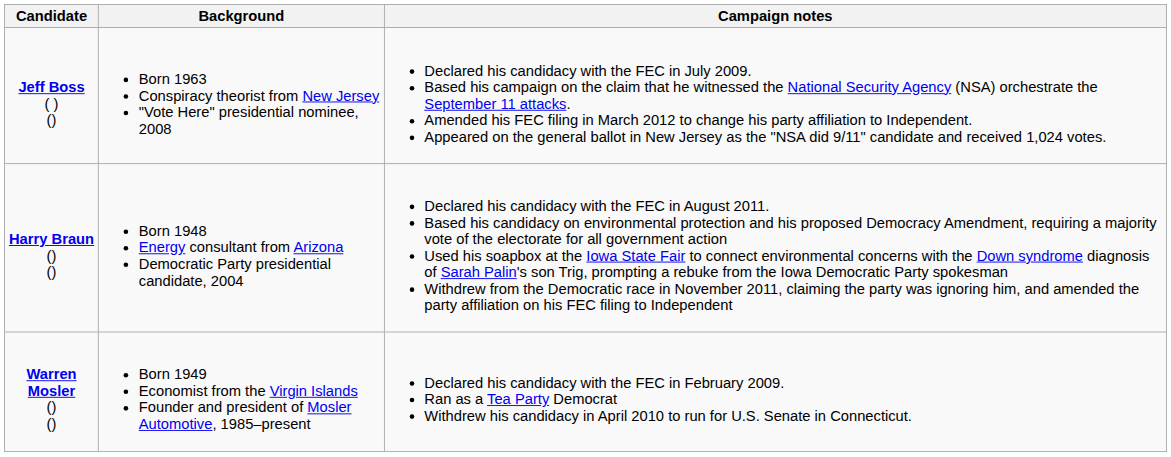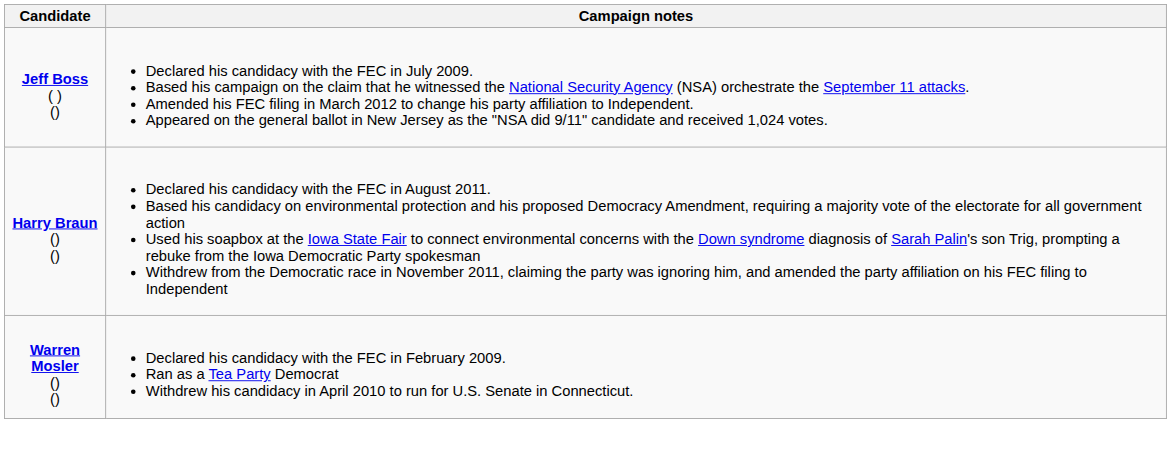 <table class="wikitable" style="margin:auto; width:100%;">
 <tr>
 <th>Candidate</th>
-<th>Background</th>
 <th>Campaign notes</th>
 </tr>
 <tr>
 <td align="center"><br><strong><a href='#'>Jeff Boss</a></strong><br>( )<br>()</td>
-<td><br><ul><li>Born 1963</li><li>Conspiracy theorist from <a href='#'>New Jersey</a></li><li>"Vote Here" presidential nominee, 2008</li></ul></td>
 <td><br><ul><li>Declared his candidacy with the FEC in July 2009.</li><li>Based his campaign on the claim that he witnessed the <a href='#'>National Security Agency</a> (NSA) orchestrate the <a href='#'>September 11 attacks</a>.</li><li>Amended his FEC filing in March 2012 to change his party affiliation to Independent.</li><li>Appeared on the general ballot in New Jersey as the "NSA did 9/11" candidate and received 1,024 votes.</li></ul></td>
 </tr>
 <tr>
 <td align="center"><br><strong><a href='#'>Harry Braun</a></strong><br>()<br>()</td>
-<td><br><ul><li>Born 1948</li><li><a href='#'>Energy</a> consultant from <a href='#'>Arizona</a></li><li>Democratic Party presidential candidate, 2004</li></ul></td>
 <td><br><ul><li>Declared his candidacy with the FEC in August 2011.</li><li>Based his candidacy on environmental protection and his proposed Democracy Amendment, requiring a majority vote of the electorate for all government action</li><li>Used his soapbox at the <a href='#'>Iowa State Fair</a> to connect environmental concerns with the <a href='#'>Down syndrome</a> diagnosis of <a href='#'>Sarah Palin</a>'s son Trig, prompting a rebuke from the Iowa Democratic Party spokesman</li><li>Withdrew from the Democratic race in November 2011, claiming the party was ignoring him, and amended the party affiliation on his FEC filing to Independent</li></ul></td>
 </tr>
 <tr>
 <td align="center"><br><strong><a href='#'>Warren Mosler</a></strong><br>()<br>()</td>
-<td><br><ul><li>Born 1949</li><li>Economist from the <a href='#'>Virgin Islands</a></li><li>Founder and president of <a href='#'>Mosler Automotive</a>, 1985–present</li></ul></td>
 <td><br><ul><li>Declared his candidacy with the FEC in February 2009.</li><li>Ran as a <a href='#'>Tea Party</a> Democrat</li><li>Withdrew his candidacy in April 2010 to run for U.S. Senate in Connecticut.</li></ul></td>
 </tr>
 </table>
